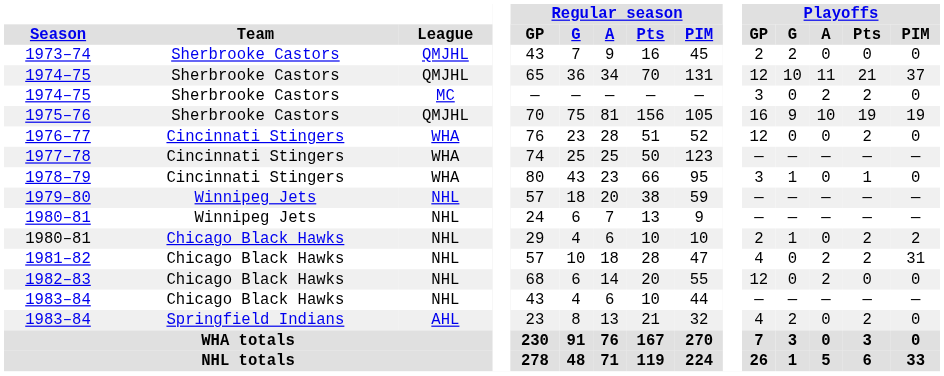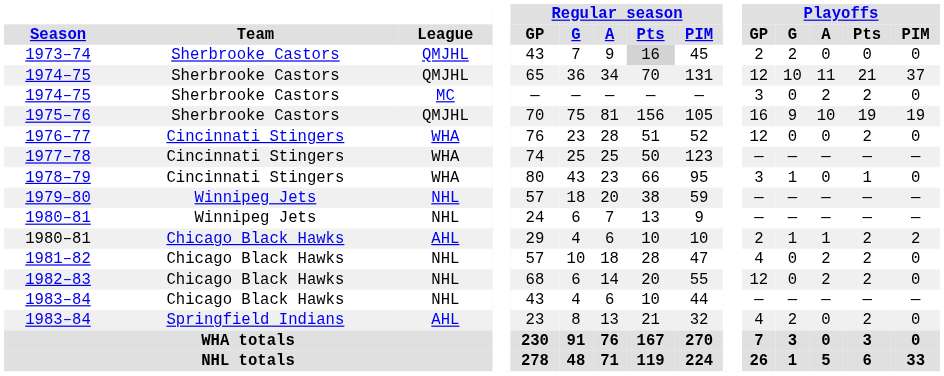 <table border="0" cellpadding="1" cellspacing="0" style="text-align:center; width:60em">
 <tr bgcolor="#e0e0e0">
 <th colspan="3" bgcolor="#ffffff"></th>
 <th rowspan="99" bgcolor="#ffffff"> </th>
 <th colspan="5"><a href='#'>Regular season</a></th>
 <th rowspan="99" bgcolor="#ffffff"> </th>
 <th colspan="5"><a href='#'>Playoffs</a></th>
 </tr>
 <tr bgcolor="#e0e0e0">
 <th><a href='#'>Season</a></th>
 <th>Team</th>
 <th>League</th>
 <th>GP</th>
 <th><a href='#'>G</a></th>
 <th><a href='#'>A</a></th>
 <th><a href='#'>Pts</a></th>
 <th><a href='#'>PIM</a></th>
 <th>GP</th>
 <th>G</th>
 <th>A</th>
 <th>Pts</th>
 <th>PIM</th>
 </tr>
 <tr>
 <td><a href='#'>1973–74</a></td>
 <td><a href='#'>Sherbrooke Castors</a></td>
 <td><a href='#'>QMJHL</a></td>
 <td>43</td>
 <td>7</td>
 <td>9</td>
-<td>16</td>
+<td style="background: lightgrey;">16</td>
 <td>45</td>
 <td>2</td>
 <td>2</td>
 <td>0</td>
 <td>0</td>
 <td>0</td>
 </tr>
 <tr bgcolor="#f0f0f0">
 <td><a href='#'>1974–75</a></td>
 <td>Sherbrooke Castors</td>
 <td>QMJHL</td>
 <td>65</td>
 <td>36</td>
 <td>34</td>
 <td>70</td>
 <td>131</td>
 <td>12</td>
 <td>10</td>
 <td>11</td>
 <td>21</td>
 <td>37</td>
 </tr>
 <tr>
 <td><a href='#'>1974–75</a></td>
 <td>Sherbrooke Castors</td>
 <td><a href='#'>MC</a></td>
 <td>—</td>
 <td>—</td>
 <td>—</td>
 <td>—</td>
 <td>—</td>
 <td>3</td>
 <td>0</td>
 <td>2</td>
 <td>2</td>
 <td>0</td>
 </tr>
 <tr bgcolor="#f0f0f0">
 <td><a href='#'>1975–76</a></td>
 <td>Sherbrooke Castors</td>
 <td>QMJHL</td>
 <td>70</td>
 <td>75</td>
 <td>81</td>
 <td>156</td>
 <td>105</td>
 <td>16</td>
 <td>9</td>
 <td>10</td>
 <td>19</td>
 <td>19</td>
 </tr>
 <tr>
 <td><a href='#'>1976–77</a></td>
 <td><a href='#'>Cincinnati Stingers</a></td>
 <td><a href='#'>WHA</a></td>
 <td>76</td>
 <td>23</td>
 <td>28</td>
 <td>51</td>
 <td>52</td>
 <td>12</td>
 <td>0</td>
 <td>0</td>
 <td>2</td>
 <td>0</td>
 </tr>
 <tr bgcolor="#f0f0f0">
 <td><a href='#'>1977–78</a></td>
 <td>Cincinnati Stingers</td>
 <td>WHA</td>
 <td>74</td>
 <td>25</td>
 <td>25</td>
 <td>50</td>
 <td>123</td>
 <td>—</td>
 <td>—</td>
 <td>—</td>
 <td>—</td>
 <td>—</td>
 </tr>
 <tr>
 <td><a href='#'>1978–79</a></td>
 <td>Cincinnati Stingers</td>
 <td>WHA</td>
 <td>80</td>
 <td>43</td>
 <td>23</td>
 <td>66</td>
 <td>95</td>
 <td>3</td>
 <td>1</td>
 <td>0</td>
 <td>1</td>
 <td>0</td>
 </tr>
 <tr bgcolor="#f0f0f0">
 <td><a href='#'>1979–80</a></td>
 <td><a href='#'>Winnipeg Jets</a></td>
 <td><a href='#'>NHL</a></td>
 <td>57</td>
 <td>18</td>
 <td>20</td>
 <td>38</td>
 <td>59</td>
 <td>—</td>
 <td>—</td>
 <td>—</td>
 <td>—</td>
 <td>—</td>
 </tr>
 <tr>
 <td><a href='#'>1980–81</a></td>
 <td>Winnipeg Jets</td>
 <td>NHL</td>
 <td>24</td>
 <td>6</td>
 <td>7</td>
 <td>13</td>
 <td>9</td>
 <td>—</td>
 <td>—</td>
 <td>—</td>
 <td>—</td>
 <td>—</td>
 </tr>
 <tr bgcolor="#f0f0f0">
 <td>1980–81</td>
 <td><a href='#'>Chicago Black Hawks</a></td>
-<td>NHL</td>
+<td><a href='#'>AHL</a></td>
 <td>29</td>
 <td>4</td>
 <td>6</td>
 <td>10</td>
 <td>10</td>
 <td>2</td>
 <td>1</td>
-<td>0</td>
+<td>1</td>
 <td>2</td>
 <td>2</td>
 </tr>
 <tr>
 <td><a href='#'>1981–82</a></td>
 <td>Chicago Black Hawks</td>
 <td>NHL</td>
 <td>57</td>
 <td>10</td>
 <td>18</td>
 <td>28</td>
 <td>47</td>
 <td>4</td>
 <td>0</td>
 <td>2</td>
 <td>2</td>
-<td>31</td>
+<td>0</td>
 </tr>
 <tr bgcolor="#f0f0f0">
 <td><a href='#'>1982–83</a></td>
 <td>Chicago Black Hawks</td>
 <td>NHL</td>
 <td>68</td>
 <td>6</td>
 <td>14</td>
 <td>20</td>
 <td>55</td>
 <td>12</td>
 <td>0</td>
 <td>2</td>
-<td>0</td>
+<td>2</td>
 <td>0</td>
 </tr>
 <tr>
 <td><a href='#'>1983–84</a></td>
 <td>Chicago Black Hawks</td>
 <td>NHL</td>
 <td>43</td>
 <td>4</td>
 <td>6</td>
 <td>10</td>
 <td>44</td>
 <td>—</td>
 <td>—</td>
 <td>—</td>
 <td>—</td>
 <td>—</td>
 </tr>
 <tr bgcolor="#f0f0f0">
 <td><a href='#'>1983–84</a></td>
 <td><a href='#'>Springfield Indians</a></td>
 <td><a href='#'>AHL</a></td>
 <td>23</td>
 <td>8</td>
 <td>13</td>
 <td>21</td>
 <td>32</td>
 <td>4</td>
 <td>2</td>
 <td>0</td>
 <td>2</td>
 <td>0</td>
 </tr>
 <tr bgcolor="#e0e0e0">
 <th colspan="3">WHA totals</th>
 <th>230</th>
 <th>91</th>
 <th>76</th>
 <th>167</th>
 <th>270</th>
 <th>7</th>
 <th>3</th>
 <th>0</th>
 <th>3</th>
 <th>0</th>
 </tr>
 <tr bgcolor="#e0e0e0">
 <th colspan="3">NHL totals</th>
 <th>278</th>
 <th>48</th>
 <th>71</th>
 <th>119</th>
 <th>224</th>
 <th>26</th>
 <th>1</th>
 <th>5</th>
 <th>6</th>
 <th>33</th>
 </tr>
 </table>
